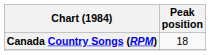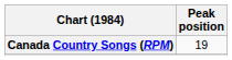 <table class="wikitable sortable plainrowheaders">
 <tr>
 <th scope="col">Chart (1984)</th>
 <th scope="col">Peak<br>position</th>
 </tr>
 <tr>
 <th scope="row">Canada <a href='#'>Country Songs</a> (<em><a href='#'>RPM</a></em>)</th>
-<td align="center">18</td>
+<td align="center">19</td>
 </tr>
 <tr>
 </tr>
 <tr>
 </tr>
 </table>
